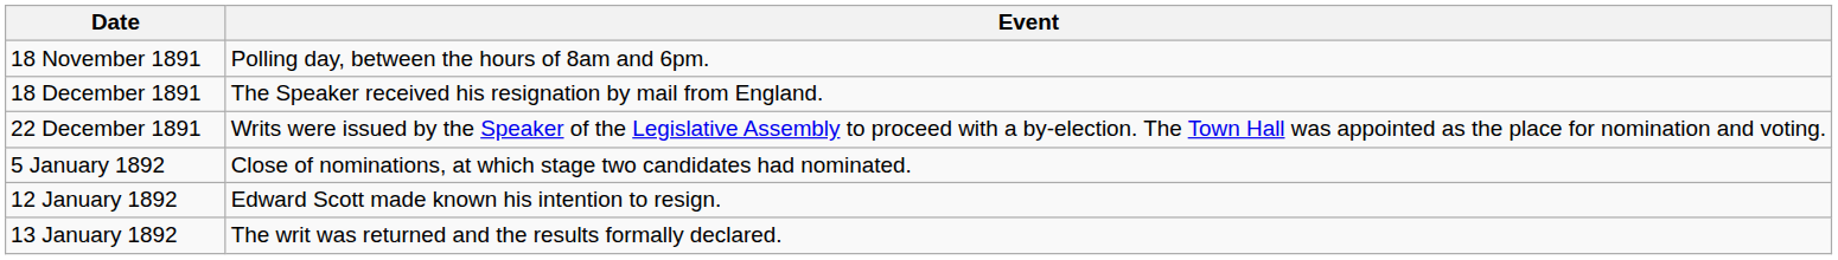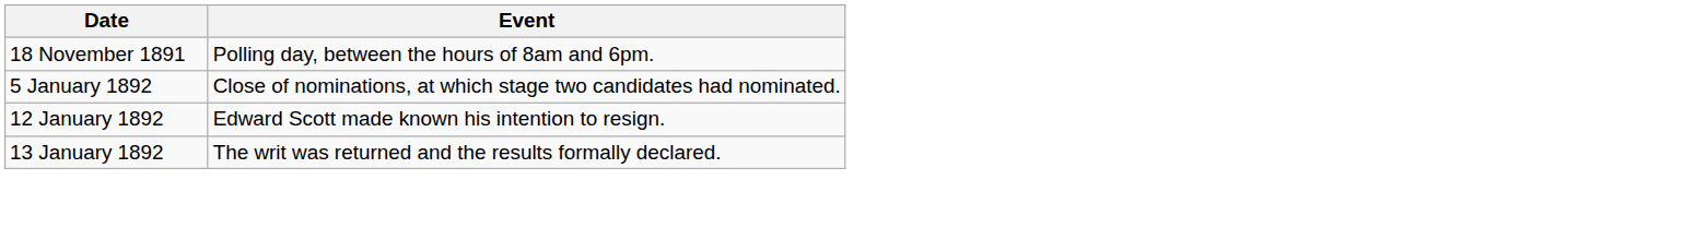 <table class="wikitable">
 <tr>
 <th>Date</th>
 <th>Event</th>
 </tr>
 <tr>
 <td width=150>18 November 1891</td>
 <td>Polling day, between the hours of 8am and 6pm.</td>
-</tr>
-<tr>
-<td>18 December 1891</td>
-<td>The Speaker received his resignation by mail from England.</td>
-</tr>
-<tr>
-<td>22 December 1891</td>
-<td>Writs were issued by the <a href='#'>Speaker</a> of the <a href='#'>Legislative Assembly</a> to proceed with a by-election. The <a href='#'>Town Hall</a> was appointed as the place for nomination and voting.</td>
 </tr>
 <tr>
 <td>5 January 1892</td>
 <td>Close of nominations, at which stage two candidates had nominated.</td>
 </tr>
 <tr>
 <td>12 January 1892</td>
 <td>Edward Scott made known his intention to resign.</td>
 </tr>
 <tr>
 <td>13 January 1892</td>
 <td>The writ was returned and the results formally declared.</td>
 </tr>
 </table>
